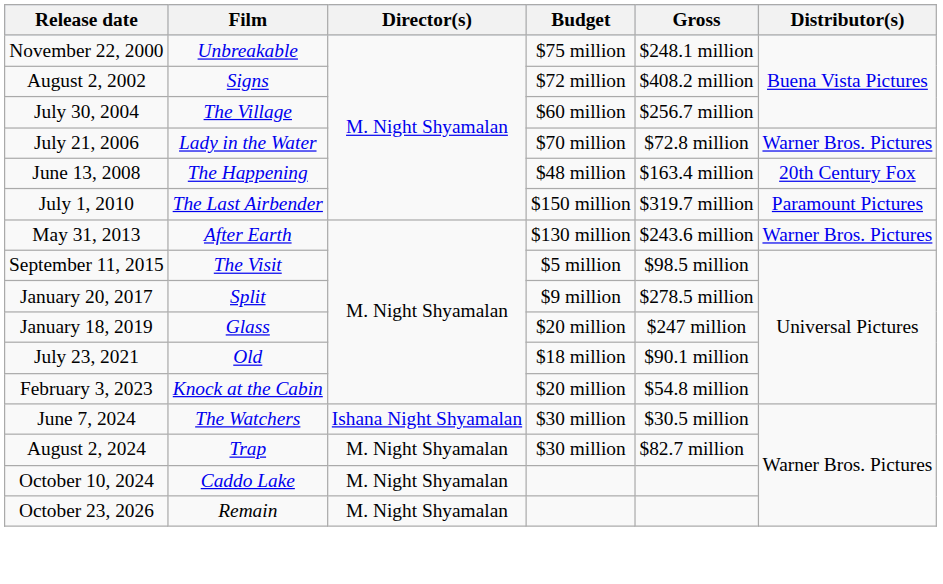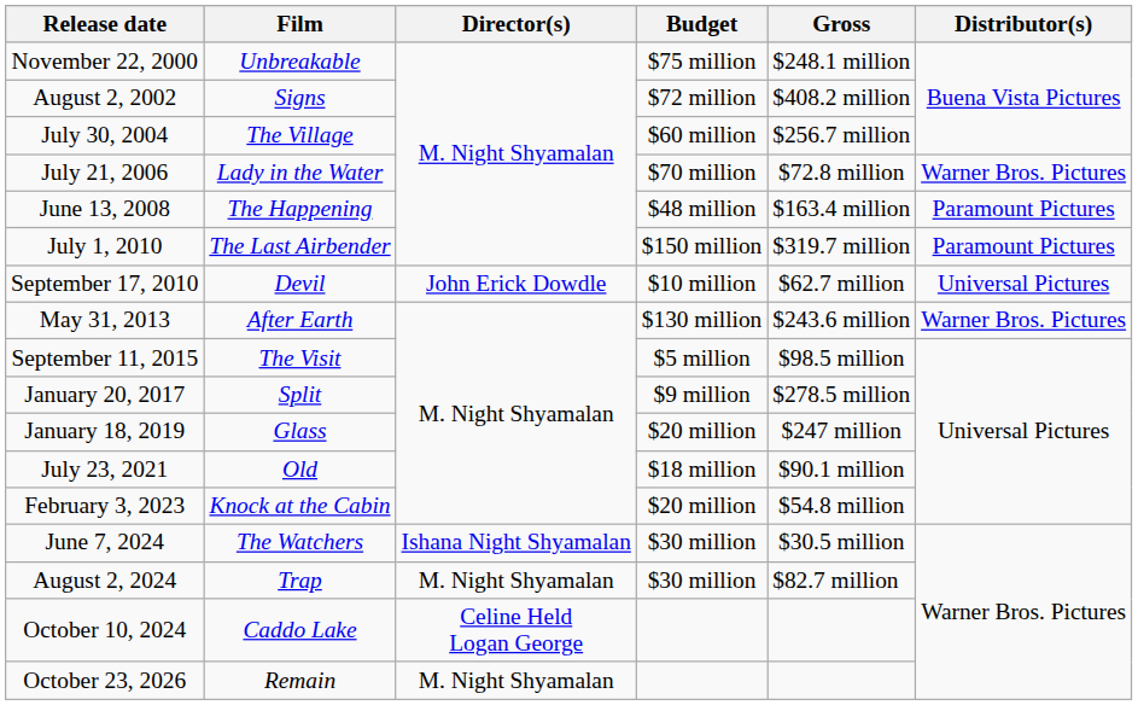 <table class="wikitable sortable">
 <tr style="background:#b0c4de; text-align:center;">
 <th scope="col">Release date</th>
 <th scope="col">Film</th>
 <th scope="col">Director(s)</th>
 <th scope="col">Budget</th>
 <th scope="col">Gross</th>
 <th scope="col">Distributor(s)</th>
 </tr>
 <tr>
 <td style="text-align:center;">November 22, 2000</td>
 <td scope="row" style="text-align:center;"><em><a href='#'>Unbreakable</a></em></td>
 <td rowspan="6" style="text-align:center;"><a href='#'>M. Night Shyamalan</a></td>
 <td style="text-align:center;">$75 million</td>
 <td style="text-align:center;">$248.1 million</td>
 <td rowspan="3" style="text-align:center;"><a href='#'>Buena Vista Pictures</a></td>
 </tr>
 <tr>
 <td style="text-align:center;">August 2, 2002</td>
 <td scope="row" style="text-align:center;"><em><a href='#'>Signs</a></em></td>
 <td style="text-align:center;">$72 million</td>
 <td style="text-align:center;">$408.2 million</td>
 </tr>
 <tr>
 <td style="text-align:center;">July 30, 2004</td>
 <td scope="row" style="text-align:center;"><em><a href='#'>The Village</a></em></td>
 <td style="text-align:center;">$60 million</td>
 <td style="text-align:center;">$256.7 million</td>
 </tr>
 <tr>
 <td style="text-align:center;">July 21, 2006</td>
 <td scope="row" style="text-align:center;"><em><a href='#'>Lady in the Water</a></em></td>
 <td style="text-align:center;">$70 million</td>
 <td style="text-align:center;">$72.8 million</td>
 <td style="text-align:center;"><a href='#'>Warner Bros. Pictures</a></td>
 </tr>
 <tr>
 <td style="text-align:center;">June 13, 2008</td>
 <td scope="row" style="text-align:center;"><em><a href='#'>The Happening</a></em></td>
 <td style="text-align:center;">$48 million</td>
 <td style="text-align:center;">$163.4 million</td>
-<td style="text-align:center;"><a href='#'>20th Century Fox</a></td>
+<td style="text-align:center;"><a href='#'>Paramount Pictures</a></td>
 </tr>
 <tr>
 <td style="text-align:center;">July 1, 2010</td>
 <td scope="row" style="text-align:center;"><em><a href='#'>The Last Airbender</a></em></td>
 <td style="text-align:center;">$150 million</td>
 <td style="text-align:center;">$319.7 million</td>
 <td style="text-align:center;"><a href='#'>Paramount Pictures</a></td>
+</tr>
+<tr>
+<td style="text-align:center;">September 17, 2010</td>
+<td scope="row" style="text-align:center;"><em><a href='#'>Devil</a></em></td>
+<td style="text-align:center;"><a href='#'>John Erick Dowdle</a></td>
+<td style="text-align:center;">$10 million</td>
+<td style="text-align:center;">$62.7 million</td>
+<td style="text-align:center;"><a href='#'>Universal Pictures</a></td>
 </tr>
 <tr>
 <td style="text-align:center;">May 31, 2013</td>
 <td scope="row" style="text-align:center;"><em><a href='#'>After Earth</a></em></td>
 <td rowspan="6" style="text-align:center;">M. Night Shyamalan</td>
 <td style="text-align:center;">$130 million</td>
 <td style="text-align:center;">$243.6 million</td>
 <td style="text-align:center;"><a href='#'>Warner Bros. Pictures</a></td>
 </tr>
 <tr>
 <td style="text-align:center;">September 11, 2015</td>
 <td scope="row" style="text-align:center;"><em><a href='#'>The Visit</a></em></td>
 <td style="text-align:center;">$5 million</td>
 <td style="text-align:center;">$98.5 million</td>
 <td rowspan="5" style="text-align:center;">Universal Pictures</td>
 </tr>
 <tr>
 <td style="text-align:center;">January 20, 2017</td>
 <td scope="row" style="text-align:center;"><em><a href='#'>Split</a></em></td>
 <td style="text-align:center;">$9 million</td>
 <td style="text-align:center;">$278.5 million</td>
 </tr>
 <tr>
 <td style="text-align:center;">January 18, 2019</td>
 <td scope="row" style="text-align:center;"><em><a href='#'>Glass</a></em></td>
 <td style="text-align:center;">$20 million</td>
 <td style="text-align:center;">$247 million</td>
 </tr>
 <tr>
 <td style="text-align:center;">July 23, 2021</td>
 <td scope="row" style="text-align:center;"><em><a href='#'>Old</a></em></td>
 <td style="text-align:center;">$18 million</td>
 <td style="text-align:center;">$90.1 million</td>
 </tr>
 <tr>
 <td style="text-align:center;">February 3, 2023</td>
 <td scope="row" style="text-align:center;"><em><a href='#'>Knock at the Cabin</a></em></td>
 <td style="text-align:center;">$20 million</td>
 <td style="text-align:center;">$54.8 million</td>
 </tr>
 <tr>
 <td style="text-align:center;">June 7, 2024</td>
 <td scope="row" style="text-align:center;"><em><a href='#'>The Watchers</a></em></td>
 <td style="text-align:center;"><a href='#'>Ishana Night Shyamalan</a></td>
 <td style="text-align:center;">$30 million</td>
 <td style="text-align:center;">$30.5 million</td>
 <td rowspan="4" style="text-align:center;">Warner Bros. Pictures</td>
 </tr>
 <tr>
 <td style="text-align:center;">August 2, 2024</td>
 <td scope="row" style="text-align:center;"><em><a href='#'>Trap</a></em></td>
 <td style="text-align:center;">M. Night Shyamalan</td>
 <td style="text-align:center;">$30 million</td>
 <td>$82.7 million</td>
 </tr>
 <tr>
 <td style="text-align:center;">October 10, 2024</td>
 <td scope="row" style="text-align:center;"><em><a href='#'>Caddo Lake</a></em></td>
-<td style="text-align:center;">M. Night Shyamalan</td>
+<td style="text-align:center;"><a href='#'>Celine Held</a><br><a href='#'>Logan George</a></td>
 <td></td>
 <td></td>
 </tr>
 <tr>
 <td style="text-align:center;">October 23, 2026</td>
 <td scope="row" style="text-align:center;"><em>Remain</em></td>
 <td style="text-align:center;">M. Night Shyamalan</td>
 <td></td>
 <td></td>
 </tr>
 </table>
